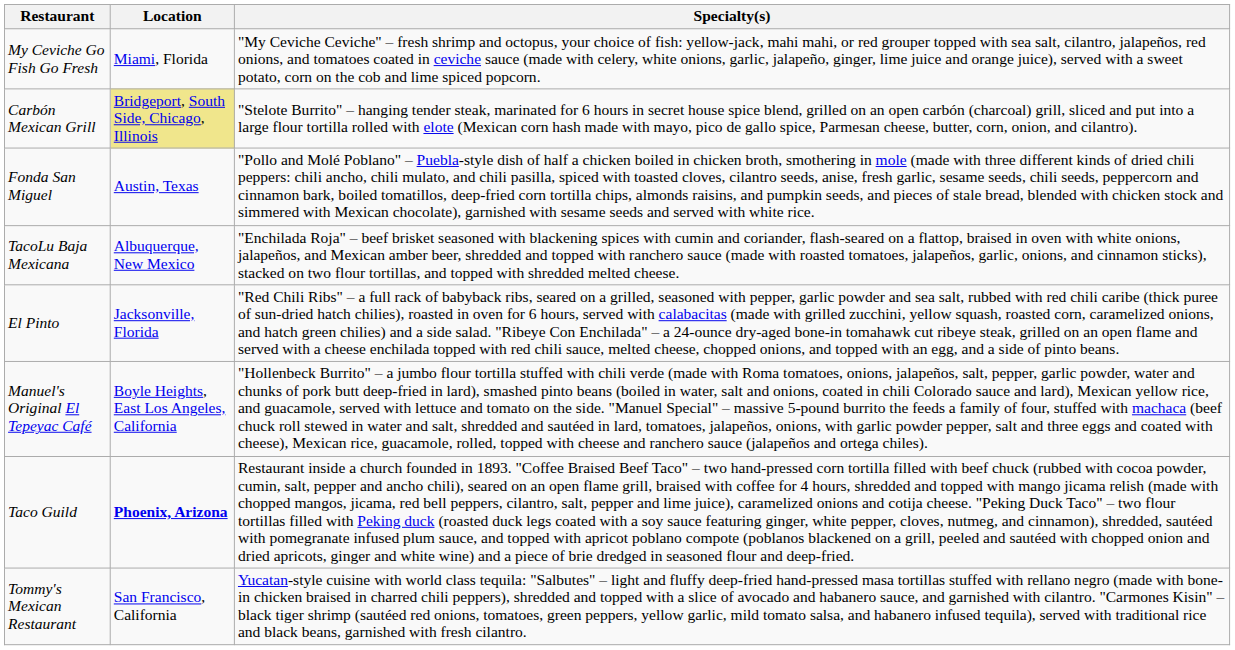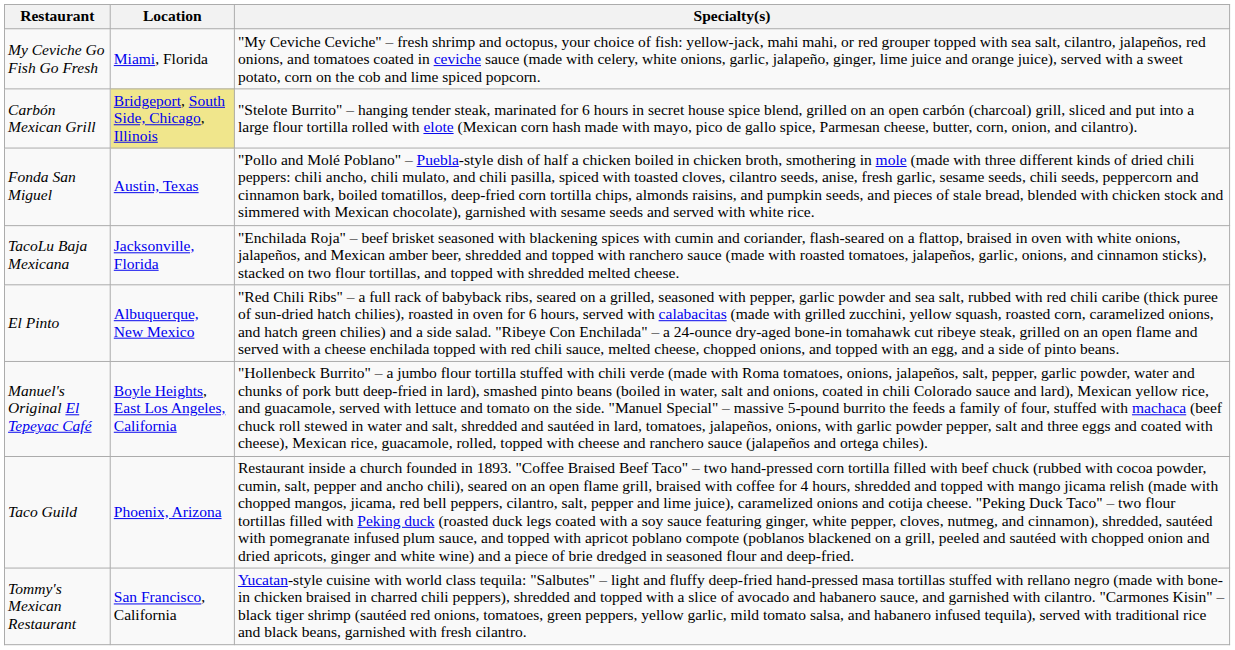 <table class="wikitable" style="width:100%;">
 <tr>
 <th>Restaurant</th>
 <th>Location</th>
 <th>Specialty(s)</th>
 </tr>
 <tr>
 <td><em>My Ceviche Go Fish Go Fresh</em></td>
 <td><a href='#'>Miami</a>, Florida</td>
 <td>"My Ceviche Ceviche" – fresh shrimp and octopus, your choice of fish: yellow-jack, mahi mahi, or red grouper topped with sea salt, cilantro, jalapeños, red onions, and tomatoes coated in <a href='#'>ceviche</a> sauce (made with celery, white onions, garlic, jalapeño, ginger, lime juice and orange juice), served with a sweet potato, corn on the cob and lime spiced popcorn.</td>
 </tr>
 <tr>
 <td><em>Carbón Mexican Grill</em></td>
 <td style="background: khaki;"><a href='#'>Bridgeport</a>, <a href='#'>South Side, Chicago</a>, <a href='#'>Illinois</a></td>
 <td>"Stelote Burrito" – hanging tender steak, marinated for 6 hours in secret house spice blend, grilled on an open carbón (charcoal) grill, sliced and put into a large flour tortilla rolled with <a href='#'>elote</a> (Mexican corn hash made with mayo, pico de gallo spice, Parmesan cheese, butter, corn, onion, and cilantro).</td>
 </tr>
 <tr>
 <td><em>Fonda San Miguel</em></td>
 <td><a href='#'>Austin, Texas</a></td>
 <td>"Pollo and Molé Poblano" – <a href='#'>Puebla</a>-style dish of half a chicken boiled in chicken broth, smothering in <a href='#'>mole</a> (made with three different kinds of dried chili peppers: chili ancho, chili mulato, and chili pasilla, spiced with toasted cloves, cilantro seeds, anise, fresh garlic, sesame seeds, chili seeds, peppercorn and cinnamon bark, boiled tomatillos, deep-fried corn tortilla chips, almonds raisins, and pumpkin seeds, and pieces of stale bread, blended with chicken stock and simmered with Mexican chocolate), garnished with sesame seeds and served with white rice.</td>
 </tr>
 <tr>
 <td><em>TacoLu Baja Mexicana</em></td>
-<td><a href='#'>Albuquerque, New Mexico</a></td>
+<td><a href='#'>Jacksonville, Florida</a></td>
 <td>"Enchilada Roja" – beef brisket seasoned with blackening spices with cumin and coriander, flash-seared on a flattop, braised in oven with white onions, jalapeños, and Mexican amber beer, shredded and topped with ranchero sauce (made with roasted tomatoes, jalapeños, garlic, onions, and cinnamon sticks), stacked on two flour tortillas, and topped with shredded melted cheese.</td>
 </tr>
 <tr>
 <td><em>El Pinto</em></td>
-<td><a href='#'>Jacksonville, Florida</a></td>
+<td><a href='#'>Albuquerque, New Mexico</a></td>
 <td>"Red Chili Ribs" – a full rack of babyback ribs, seared on a grilled, seasoned with pepper, garlic powder and sea salt, rubbed with red chili caribe (thick puree of sun-dried hatch chilies), roasted in oven for 6 hours, served with <a href='#'>calabacitas</a> (made with grilled zucchini, yellow squash, roasted corn, caramelized onions, and hatch green chilies) and a side salad.  "Ribeye Con Enchilada" – a 24-ounce dry-aged bone-in tomahawk cut ribeye steak, grilled on an open flame and served with a cheese enchilada topped with red chili sauce, melted cheese, chopped onions, and topped with an egg, and a side of pinto beans.</td>
 </tr>
 <tr>
 <td><em>Manuel's Original <a href='#'>El Tepeyac Café</a></em></td>
 <td><a href='#'>Boyle Heights</a>, <a href='#'>East Los Angeles, California</a></td>
 <td>"Hollenbeck Burrito" – a jumbo flour tortilla stuffed with chili verde (made with Roma tomatoes, onions, jalapeños, salt, pepper, garlic powder, water and chunks of pork butt deep-fried in lard), smashed pinto beans (boiled in water, salt and onions, coated in chili Colorado sauce and lard), Mexican yellow rice, and guacamole, served with lettuce and tomato on the side. "Manuel Special" – massive 5-pound burrito the feeds a family of four, stuffed with <a href='#'>machaca</a> (beef chuck roll stewed in water and salt, shredded and sautéed in lard, tomatoes, jalapeños, onions, with garlic powder pepper, salt and three eggs and coated with cheese), Mexican rice, guacamole, rolled, topped with cheese and ranchero sauce (jalapeños and ortega chiles).</td>
 </tr>
 <tr>
 <td><em>Taco Guild</em></td>
-<td><strong><a href='#'>Phoenix, Arizona</a></strong></td>
+<td><a href='#'>Phoenix, Arizona</a></td>
 <td>Restaurant inside a church founded in 1893. "Coffee Braised Beef Taco" – two hand-pressed corn tortilla filled with beef chuck (rubbed with cocoa powder, cumin, salt, pepper and ancho chili), seared on an open flame grill, braised with coffee for 4 hours, shredded and topped with mango jicama relish (made with chopped mangos, jicama, red bell peppers, cilantro, salt, pepper and lime juice), caramelized onions and cotija cheese. "Peking Duck Taco" – two flour tortillas filled with <a href='#'>Peking duck</a> (roasted duck legs coated with a soy sauce featuring ginger, white pepper, cloves, nutmeg, and cinnamon), shredded, sautéed with pomegranate infused plum sauce, and topped with apricot poblano compote (poblanos blackened on a grill, peeled and sautéed with chopped onion and dried apricots, ginger and white wine) and a piece of brie dredged in seasoned flour and deep-fried.</td>
 </tr>
 <tr>
 <td><em>Tommy's Mexican Restaurant</em></td>
 <td><a href='#'>San Francisco</a>, California</td>
 <td><a href='#'>Yucatan</a>-style cuisine with world class tequila: "Salbutes" – light and fluffy deep-fried hand-pressed masa tortillas stuffed with rellano negro (made with bone-in chicken braised in charred chili peppers), shredded and topped with a slice of avocado and habanero sauce, and garnished with cilantro. "Carmones Kisin" – black tiger shrimp (sautéed red onions, tomatoes, green peppers, yellow garlic, mild tomato salsa, and habanero infused tequila), served with traditional rice and black beans, garnished with fresh cilantro.</td>
 </tr>
 </table>
